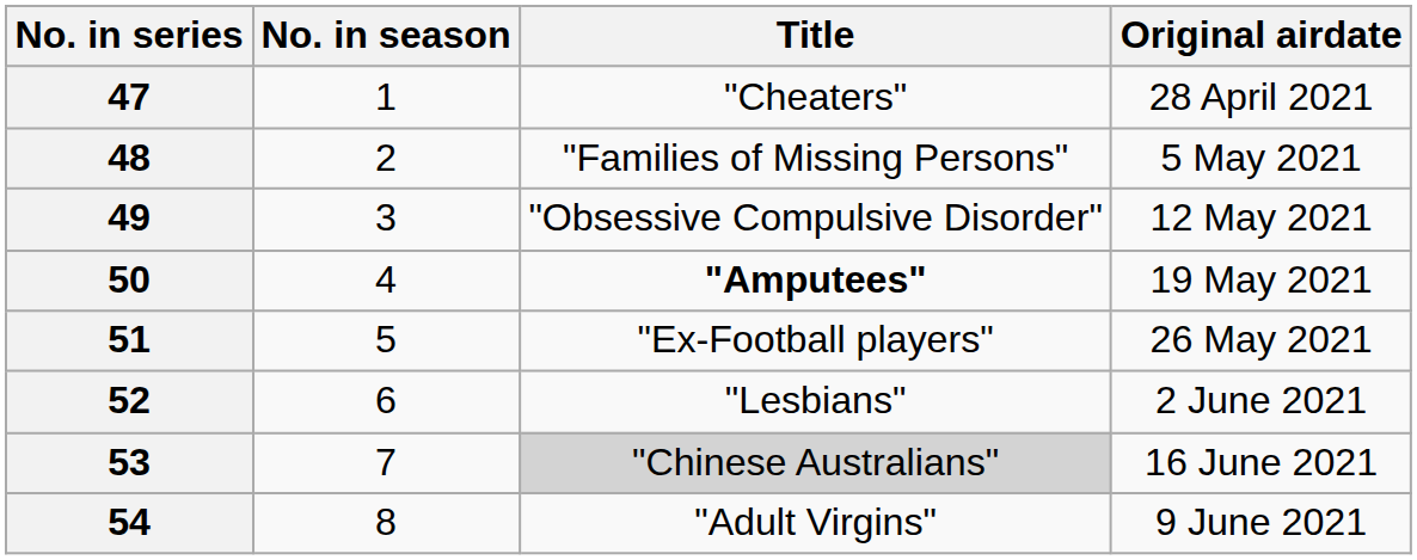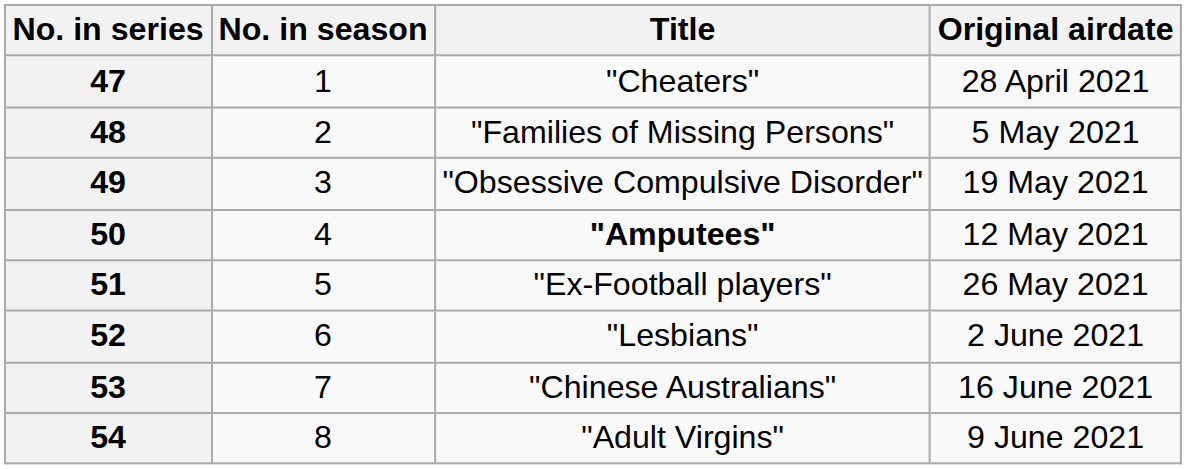 <table class="wikitable plainrowheaders" style="text-align:center;">
 <tr>
 <th>No. in series</th>
 <th>No. in season</th>
 <th>Title</th>
 <th>Original airdate</th>
 </tr>
 <tr>
 <th>47</th>
 <td>1</td>
 <td>"Cheaters"</td>
 <td>28 April 2021</td>
 </tr>
 <tr>
 <th>48</th>
 <td>2</td>
 <td>"Families of Missing Persons"</td>
 <td>5 May 2021</td>
 </tr>
 <tr>
 <th>49</th>
 <td>3</td>
 <td>"Obsessive Compulsive Disorder"</td>
-<td>12 May 2021</td>
+<td>19 May 2021</td>
 </tr>
 <tr>
 <th>50</th>
 <td>4</td>
 <td><strong>"Amputees"</strong></td>
-<td>19 May 2021</td>
+<td>12 May 2021</td>
 </tr>
 <tr>
 <th>51</th>
 <td>5</td>
 <td>"Ex-Football players"</td>
 <td>26 May 2021</td>
 </tr>
 <tr>
 <th>52</th>
 <td>6</td>
 <td>"Lesbians"</td>
 <td>2 June 2021</td>
 </tr>
 <tr>
 <th>53</th>
 <td>7</td>
-<td style="background: lightgrey;">"Chinese Australians"</td>
+<td>"Chinese Australians"</td>
 <td>16 June 2021</td>
 </tr>
 <tr>
 <th>54</th>
 <td>8</td>
 <td>"Adult Virgins"</td>
 <td>9 June 2021</td>
 </tr>
 </table>
